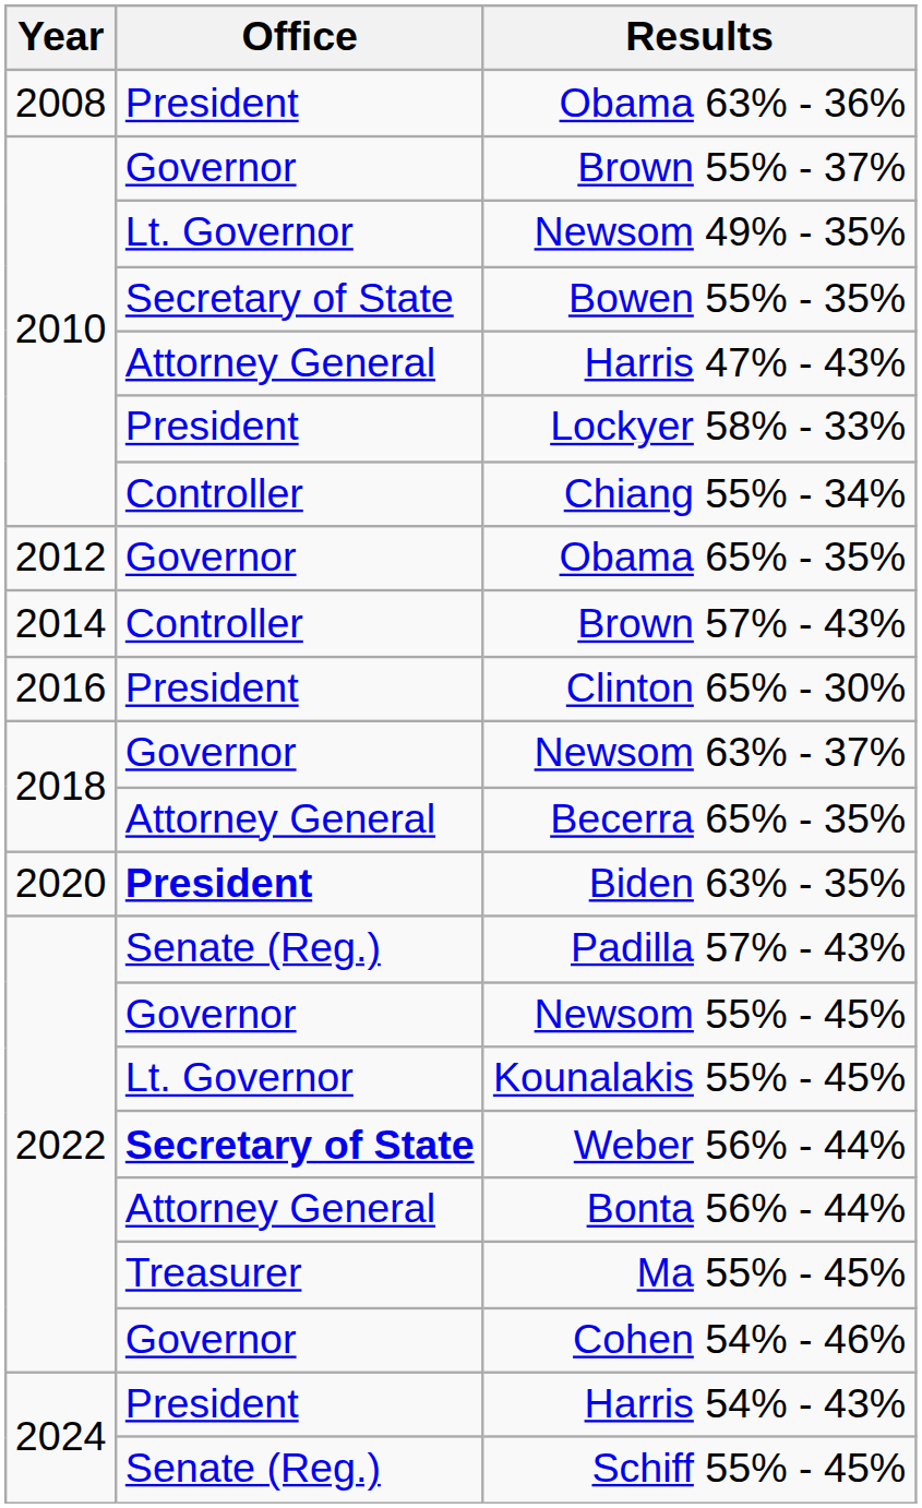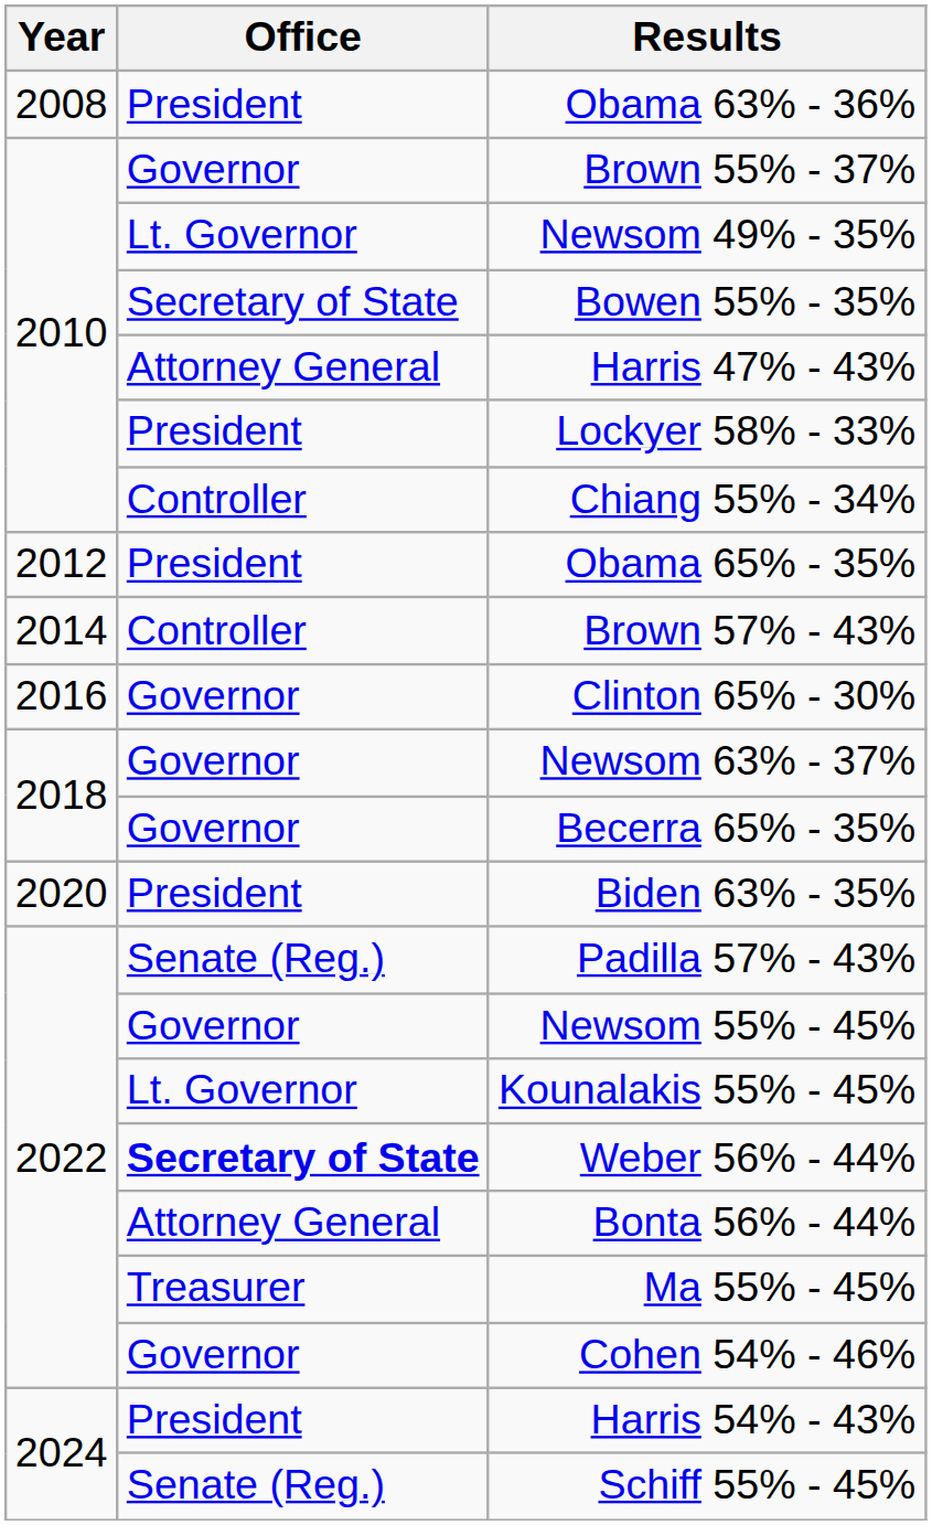 <table class=wikitable>
 <tr>
 <th>Year</th>
 <th>Office</th>
 <th>Results</th>
 </tr>
 <tr>
 <td>2008</td>
 <td><a href='#'>President</a></td>
 <td align="right" ><a href='#'>Obama</a> 63% - 36%</td>
 </tr>
 <tr>
 <td rowspan=6>2010</td>
 <td><a href='#'>Governor</a></td>
 <td align="right" ><a href='#'>Brown</a> 55% - 37%</td>
 </tr>
 <tr>
 <td><a href='#'>Lt. Governor</a></td>
 <td align="right" ><a href='#'>Newsom</a> 49% - 35%</td>
 </tr>
 <tr>
 <td><a href='#'>Secretary of State</a></td>
 <td align="right" ><a href='#'>Bowen</a> 55% - 35%</td>
 </tr>
 <tr>
 <td><a href='#'>Attorney General</a></td>
 <td align="right" ><a href='#'>Harris</a> 47% - 43%</td>
 </tr>
 <tr>
 <td><a href='#'>President</a></td>
 <td align="right" ><a href='#'>Lockyer</a> 58% - 33%</td>
 </tr>
 <tr>
 <td><a href='#'>Controller</a></td>
 <td align="right" ><a href='#'>Chiang</a> 55% - 34%</td>
 </tr>
 <tr>
 <td>2012</td>
-<td><a href='#'>Governor</a></td>
+<td><a href='#'>President</a></td>
 <td align="right" ><a href='#'>Obama</a> 65% - 35%</td>
 </tr>
 <tr>
 <td>2014</td>
 <td><a href='#'>Controller</a></td>
 <td align="right" ><a href='#'>Brown</a> 57% - 43%</td>
 </tr>
 <tr>
 <td>2016</td>
-<td><a href='#'>President</a></td>
+<td><a href='#'>Governor</a></td>
 <td align="right" ><a href='#'>Clinton</a> 65% - 30%</td>
 </tr>
 <tr>
 <td rowspan=2>2018</td>
 <td><a href='#'>Governor</a></td>
 <td align="right" ><a href='#'>Newsom</a> 63% - 37%</td>
 </tr>
 <tr>
-<td><a href='#'>Attorney General</a></td>
+<td><a href='#'>Governor</a></td>
 <td align="right" ><a href='#'>Becerra</a> 65% - 35%</td>
 </tr>
 <tr>
 <td>2020</td>
-<td><strong><a href='#'>President</a></strong></td>
+<td><a href='#'>President</a></td>
 <td align="right" ><a href='#'>Biden</a> 63% - 35%</td>
 </tr>
 <tr>
 <td rowspan=7>2022</td>
 <td><a href='#'>Senate (Reg.)</a></td>
 <td align="right" ><a href='#'>Padilla</a> 57% - 43%</td>
 </tr>
 <tr>
 <td><a href='#'>Governor</a></td>
 <td align="right" ><a href='#'>Newsom</a> 55% - 45%</td>
 </tr>
 <tr>
 <td><a href='#'>Lt. Governor</a></td>
 <td align="right" ><a href='#'>Kounalakis</a> 55% - 45%</td>
 </tr>
 <tr>
 <td><strong><a href='#'>Secretary of State</a></strong></td>
 <td align="right" ><a href='#'>Weber</a> 56% - 44%</td>
 </tr>
 <tr>
 <td><a href='#'>Attorney General</a></td>
 <td align="right" ><a href='#'>Bonta</a> 56% - 44%</td>
 </tr>
 <tr>
 <td><a href='#'>Treasurer</a></td>
 <td align="right" ><a href='#'>Ma</a> 55% - 45%</td>
 </tr>
 <tr>
 <td><a href='#'>Governor</a></td>
 <td align="right" ><a href='#'>Cohen</a> 54% - 46%</td>
 </tr>
 <tr>
 <td rowspan=2>2024</td>
 <td><a href='#'>President</a></td>
 <td align="right" ><a href='#'>Harris</a> 54% - 43%</td>
 </tr>
 <tr>
 <td><a href='#'>Senate (Reg.)</a></td>
 <td align="right" ><a href='#'>Schiff</a> 55% - 45%</td>
 </tr>
 </table>
